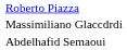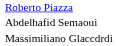 <table>
 <tr>
 <th></th>
 <td> <a href='#'>Roberto Piazza</a></td>
 </tr>
 <tr>
 <th></th>
-<td>Massimiliano Glaccdrdi</td>
+<td>Abdelhafid Semaoui</td>
 </tr>
 <tr>
 <th></th>
-<td>Abdelhafid Semaoui</td>
+<td>Massimiliano Glaccdrdi</td>
 </tr>
 </table>
